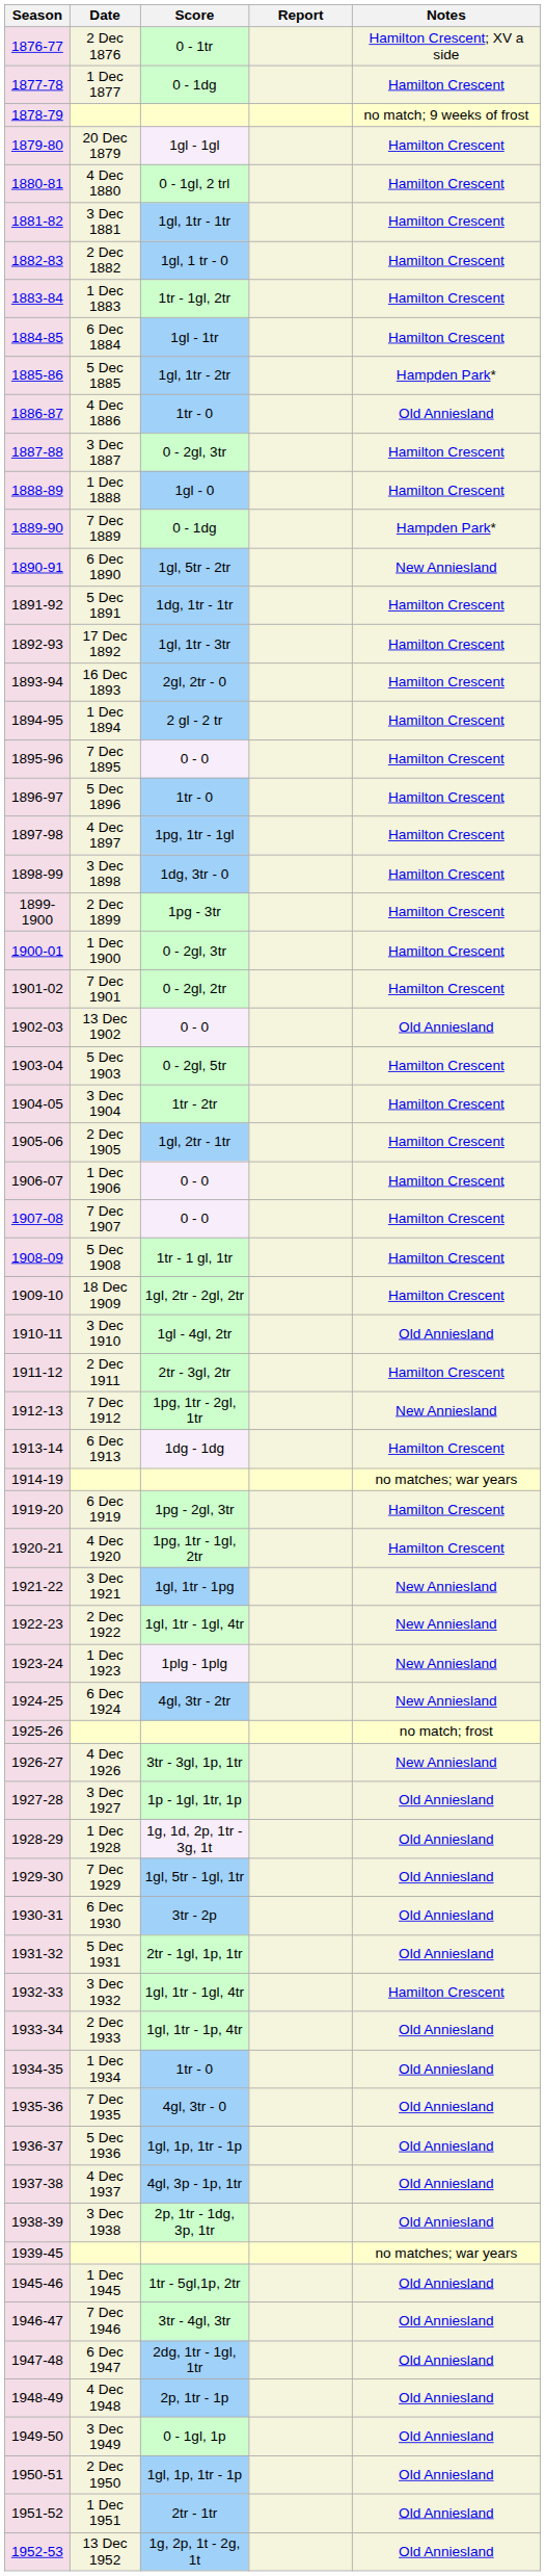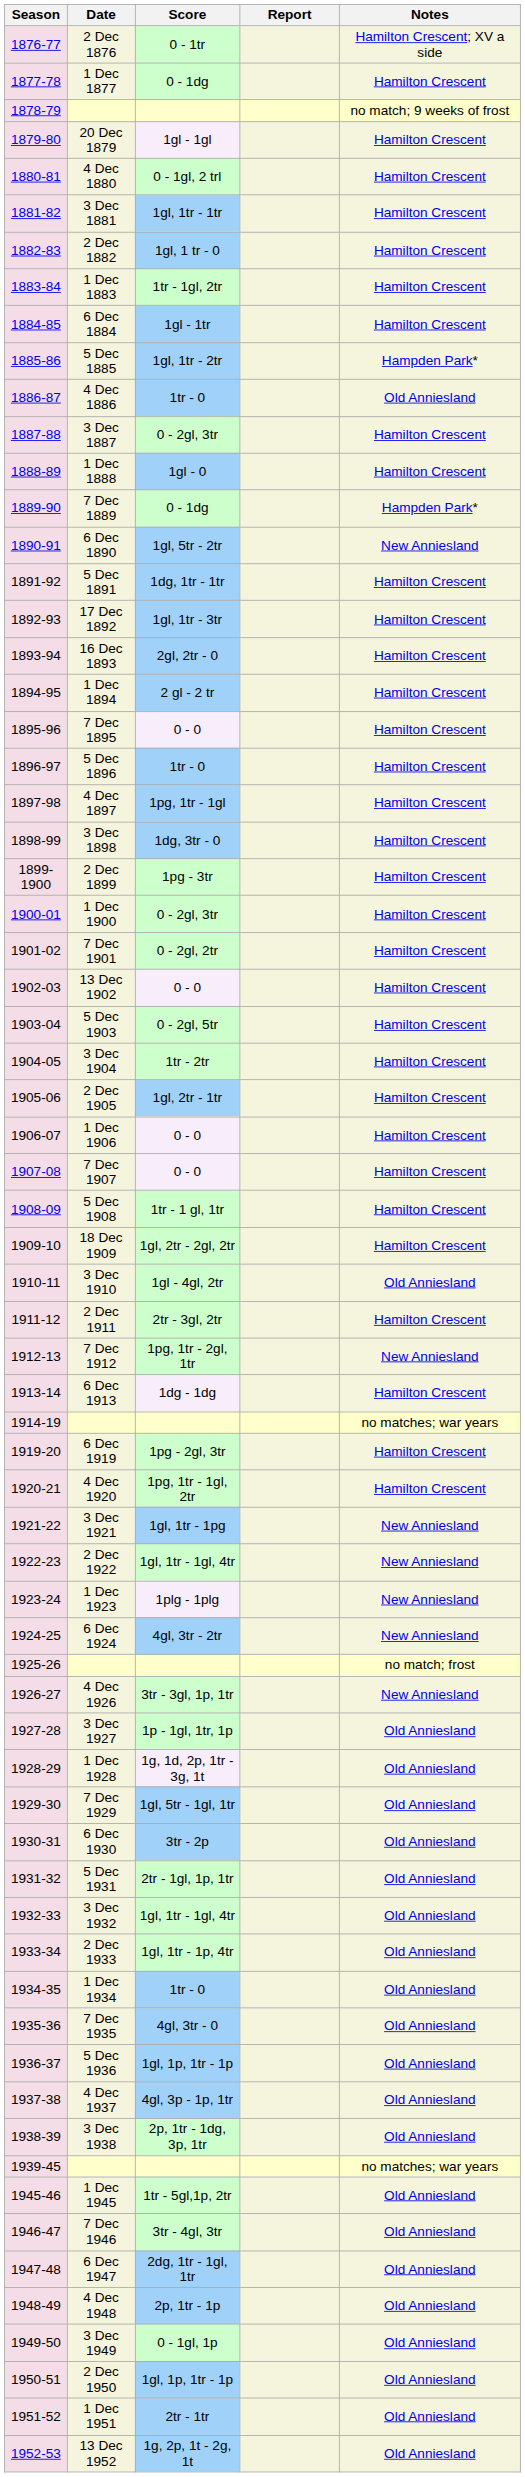 <table class="wikitable" style="text-align: center;">
 <tr>
 <th width="70">Season</th>
 <th width="85">Date</th>
 <th style="width:140px;">Score</th>
 <th style="width:130px;">Report</th>
 <th style="width:250px;">Notes</th>
 </tr>
 <tr style="background:#f5f4dc;">
 <td style="background: #F4DDE7;"><a href='#'>1876-77</a></td>
 <td>2 Dec 1876</td>
 <td style="text-align:center; background:#cfc;">0 - 1tr</td>
 <td></td>
 <td><a href='#'>Hamilton Crescent</a>; XV a side</td>
 </tr>
 <tr style="background:#f5f4dc;">
 <td style="background: #F4DDE7;"><a href='#'>1877-78</a></td>
 <td>1 Dec 1877</td>
 <td style="text-align:center; background:#cfc;">0 - 1dg</td>
 <td></td>
 <td><a href='#'>Hamilton Crescent</a></td>
 </tr>
 <tr style="background:#ffc;">
 <td style="background: #F4DDE7;"><a href='#'>1878-79</a></td>
 <td></td>
 <td></td>
 <td></td>
 <td>no match; 9 weeks of frost</td>
 </tr>
 <tr style="background:#f5f4dc;">
 <td style="background: #F4DDE7;"><a href='#'>1879-80</a></td>
 <td>20 Dec 1879</td>
 <td style="text-align:center; background:#f8edfa;">1gl - 1gl</td>
 <td></td>
 <td><a href='#'>Hamilton Crescent</a></td>
 </tr>
 <tr style="background:#f5f4dc;">
 <td style="background: #F4DDE7;"><a href='#'>1880-81</a></td>
 <td>4 Dec 1880</td>
 <td style="text-align:center; background:#cfc;">0 - 1gl, 2 trl</td>
 <td></td>
 <td><a href='#'>Hamilton Crescent</a></td>
 </tr>
 <tr style="background:#f5f4dc;">
 <td style="background: #F4DDE7;"><a href='#'>1881-82</a></td>
 <td>3 Dec 1881</td>
 <td style="text-align:center; background:#A0D1F9;">1gl, 1tr - 1tr</td>
 <td></td>
 <td><a href='#'>Hamilton Crescent</a></td>
 </tr>
 <tr style="background:#f5f4dc;">
 <td style="background: #F4DDE7;"><a href='#'>1882-83</a></td>
 <td>2 Dec 1882</td>
 <td style="text-align:center; background:#A0D1F9;">1gl, 1 tr - 0</td>
 <td></td>
 <td><a href='#'>Hamilton Crescent</a></td>
 </tr>
 <tr style="background:#f5f4dc;">
 <td style="background: #F4DDE7;"><a href='#'>1883-84</a></td>
 <td>1 Dec 1883</td>
 <td style="text-align:center; background:#cfc;">1tr - 1gl, 2tr</td>
 <td></td>
 <td><a href='#'>Hamilton Crescent</a></td>
 </tr>
 <tr style="background:#f5f4dc;">
 <td style="background: #F4DDE7;"><a href='#'>1884-85</a></td>
 <td>6 Dec 1884</td>
 <td style="text-align:center; background:#A0D1F9;">1gl - 1tr</td>
 <td></td>
 <td><a href='#'>Hamilton Crescent</a></td>
 </tr>
 <tr style="background:#f5f4dc;">
 <td style="background: #F4DDE7;"><a href='#'>1885-86</a></td>
 <td>5 Dec 1885</td>
 <td style="text-align:center; background:#A0D1F9;">1gl, 1tr - 2tr</td>
 <td></td>
 <td><a href='#'>Hampden Park</a>*</td>
 </tr>
 <tr style="background:#f5f4dc;">
 <td style="background: #F4DDE7;"><a href='#'>1886-87</a></td>
 <td>4 Dec 1886</td>
 <td style="text-align:center; background:#A0D1F9;">1tr - 0</td>
 <td></td>
 <td><a href='#'>Old Anniesland</a></td>
 </tr>
 <tr style="background:#f5f4dc;">
 <td style="background: #F4DDE7;"><a href='#'>1887-88</a></td>
 <td>3 Dec 1887</td>
 <td style="text-align:center; background:#cfc;">0 - 2gl, 3tr</td>
 <td></td>
 <td><a href='#'>Hamilton Crescent</a></td>
 </tr>
 <tr style="background:#f5f4dc;">
 <td style="background: #F4DDE7;"><a href='#'>1888-89</a></td>
 <td>1 Dec 1888</td>
 <td style="text-align:center; background:#A0D1F9;">1gl - 0</td>
 <td></td>
 <td><a href='#'>Hamilton Crescent</a></td>
 </tr>
 <tr style="background:#f5f4dc;">
 <td style="background: #F4DDE7;"><a href='#'>1889-90</a></td>
 <td>7 Dec 1889</td>
 <td style="text-align:center; background:#cfc;">0 - 1dg</td>
 <td></td>
 <td><a href='#'>Hampden Park</a>*</td>
 </tr>
 <tr style="background:#f5f4dc;">
 <td style="background: #F4DDE7;"><a href='#'>1890-91</a></td>
 <td>6 Dec 1890</td>
 <td style="text-align:center; background:#A0D1F9;">1gl, 5tr - 2tr</td>
 <td></td>
 <td><a href='#'>New Anniesland</a></td>
 </tr>
 <tr style="background:#f5f4dc;">
 <td style="background: #F4DDE7;">1891-92</td>
 <td>5 Dec 1891</td>
 <td style="text-align:center; background:#A0D1F9;">1dg, 1tr - 1tr</td>
 <td></td>
 <td><a href='#'>Hamilton Crescent</a></td>
 </tr>
 <tr style="background:#f5f4dc;">
 <td style="background: #F4DDE7;">1892-93</td>
 <td>17 Dec 1892</td>
 <td style="text-align:center; background:#A0D1F9;">1gl, 1tr - 3tr</td>
 <td></td>
 <td><a href='#'>Hamilton Crescent</a></td>
 </tr>
 <tr style="background:#f5f4dc;">
 <td style="background: #F4DDE7;">1893-94</td>
 <td>16 Dec 1893</td>
 <td style="text-align:center; background:#A0D1F9;">2gl, 2tr - 0</td>
 <td></td>
 <td><a href='#'>Hamilton Crescent</a></td>
 </tr>
 <tr style="background:#f5f4dc;">
 <td style="background: #F4DDE7;">1894-95</td>
 <td>1 Dec 1894</td>
 <td style="text-align:center; background:#A0D1F9;">2 gl - 2 tr</td>
 <td></td>
 <td><a href='#'>Hamilton Crescent</a></td>
 </tr>
 <tr style="background:#f5f4dc;">
 <td style="background: #F4DDE7;">1895-96</td>
 <td>7 Dec 1895</td>
 <td style="text-align:center; background:#f8edfa;">0 - 0</td>
 <td></td>
 <td><a href='#'>Hamilton Crescent</a></td>
 </tr>
 <tr style="background:#f5f4dc;">
 <td style="background: #F4DDE7;">1896-97</td>
 <td>5 Dec 1896</td>
 <td style="text-align:center; background:#A0D1F9;">1tr - 0</td>
 <td></td>
 <td><a href='#'>Hamilton Crescent</a></td>
 </tr>
 <tr style="background:#f5f4dc;">
 <td style="background: #F4DDE7;">1897-98</td>
 <td>4 Dec 1897</td>
 <td style="text-align:center; background:#A0D1F9;">1pg, 1tr - 1gl</td>
 <td></td>
 <td><a href='#'>Hamilton Crescent</a></td>
 </tr>
 <tr style="background:#f5f4dc;">
 <td style="background: #F4DDE7;">1898-99</td>
 <td>3 Dec 1898</td>
 <td style="text-align:center; background:#A0D1F9;">1dg, 3tr - 0</td>
 <td></td>
 <td><a href='#'>Hamilton Crescent</a></td>
 </tr>
 <tr style="background:#f5f4dc;">
 <td style="background: #F4DDE7;">1899-1900</td>
 <td>2 Dec 1899</td>
 <td style="text-align:center; background:#cfc;">1pg - 3tr</td>
 <td></td>
 <td><a href='#'>Hamilton Crescent</a></td>
 </tr>
 <tr style="background:#f5f4dc;">
 <td style="background: #F4DDE7;"><a href='#'>1900-01</a></td>
 <td>1 Dec 1900</td>
 <td style="text-align:center; background:#cfc;">0 - 2gl, 3tr</td>
 <td></td>
 <td><a href='#'>Hamilton Crescent</a></td>
 </tr>
 <tr style="background:#f5f4dc;">
 <td style="background: #F4DDE7;">1901-02</td>
 <td>7 Dec 1901</td>
 <td style="text-align:center; background:#cfc;">0 - 2gl, 2tr</td>
 <td></td>
 <td><a href='#'>Hamilton Crescent</a></td>
 </tr>
 <tr style="background:#f5f4dc;">
 <td style="background: #F4DDE7;">1902-03</td>
 <td>13 Dec 1902</td>
 <td style="text-align:center; background:#f8edfa;">0 - 0</td>
 <td></td>
-<td><a href='#'>Old Anniesland</a></td>
+<td><a href='#'>Hamilton Crescent</a></td>
 </tr>
 <tr style="background:#f5f4dc;">
 <td style="background: #F4DDE7;">1903-04</td>
 <td>5 Dec 1903</td>
 <td style="text-align:center; background:#cfc;">0 - 2gl, 5tr</td>
 <td></td>
 <td><a href='#'>Hamilton Crescent</a></td>
 </tr>
 <tr style="background:#f5f4dc;">
 <td style="background: #F4DDE7;">1904-05</td>
 <td>3 Dec 1904</td>
 <td style="text-align:center; background:#cfc;">1tr - 2tr</td>
 <td></td>
 <td><a href='#'>Hamilton Crescent</a></td>
 </tr>
 <tr style="background:#f5f4dc;">
 <td style="background: #F4DDE7;">1905-06</td>
 <td>2 Dec 1905</td>
 <td style="text-align:center; background:#A0D1F9;">1gl, 2tr - 1tr</td>
 <td></td>
 <td><a href='#'>Hamilton Crescent</a></td>
 </tr>
 <tr style="background:#f5f4dc;">
 <td style="background: #F4DDE7;">1906-07</td>
 <td>1 Dec 1906</td>
 <td style="text-align:center; background:#f8edfa;">0 - 0</td>
 <td></td>
 <td><a href='#'>Hamilton Crescent</a></td>
 </tr>
 <tr style="background:#f5f4dc;">
 <td style="background: #F4DDE7;"><a href='#'>1907-08</a></td>
 <td>7 Dec 1907</td>
 <td style="text-align:center; background:#f8edfa;">0 - 0</td>
 <td></td>
 <td><a href='#'>Hamilton Crescent</a></td>
 </tr>
 <tr style="background:#f5f4dc;">
 <td style="background: #F4DDE7;"><a href='#'>1908-09</a></td>
 <td>5 Dec 1908</td>
 <td style="text-align:center; background:#cfc;">1tr - 1 gl, 1tr</td>
 <td></td>
 <td><a href='#'>Hamilton Crescent</a></td>
 </tr>
 <tr style="background:#f5f4dc;">
 <td style="background: #F4DDE7;">1909-10</td>
 <td>18 Dec 1909</td>
 <td style="text-align:center; background:#cfc;">1gl, 2tr - 2gl, 2tr</td>
 <td></td>
 <td><a href='#'>Hamilton Crescent</a></td>
 </tr>
 <tr style="background:#f5f4dc;">
 <td style="background: #F4DDE7;">1910-11</td>
 <td>3 Dec 1910</td>
 <td style="text-align:center; background:#cfc;">1gl - 4gl, 2tr</td>
 <td></td>
 <td><a href='#'>Old Anniesland</a></td>
 </tr>
 <tr style="background:#f5f4dc;">
 <td style="background: #F4DDE7;">1911-12</td>
 <td>2 Dec 1911</td>
 <td style="text-align:center; background:#cfc;">2tr - 3gl, 2tr</td>
 <td></td>
 <td><a href='#'>Hamilton Crescent</a></td>
 </tr>
 <tr style="background:#f5f4dc;">
 <td style="background: #F4DDE7;">1912-13</td>
 <td>7 Dec 1912</td>
 <td style="text-align:center; background:#cfc;">1pg, 1tr - 2gl, 1tr</td>
 <td></td>
 <td><a href='#'>New Anniesland</a></td>
 </tr>
 <tr style="background:#f5f4dc;">
 <td style="background: #F4DDE7;">1913-14</td>
 <td>6 Dec 1913</td>
 <td style="text-align:center; background:#f8edfa;">1dg - 1dg</td>
 <td></td>
 <td><a href='#'>Hamilton Crescent</a></td>
 </tr>
 <tr style="background:#ffc;">
 <td style="background: #F4DDE7;">1914-19</td>
 <td></td>
 <td></td>
 <td></td>
 <td>no matches; war years</td>
 </tr>
 <tr style="background:#f5f4dc;">
 <td style="background: #F4DDE7;">1919-20</td>
 <td>6 Dec 1919</td>
 <td style="text-align:center; background:#cfc;">1pg - 2gl, 3tr</td>
 <td></td>
 <td><a href='#'>Hamilton Crescent</a></td>
 </tr>
 <tr style="background:#f5f4dc;">
 <td style="background: #F4DDE7;">1920-21</td>
 <td>4 Dec 1920</td>
 <td style="text-align:center; background:#cfc;">1pg, 1tr - 1gl, 2tr</td>
 <td></td>
 <td><a href='#'>Hamilton Crescent</a></td>
 </tr>
 <tr style="background:#f5f4dc;">
 <td style="background: #F4DDE7;">1921-22</td>
 <td>3 Dec 1921</td>
 <td style="text-align:center; background:#A0D1F9;">1gl, 1tr - 1pg</td>
 <td></td>
 <td><a href='#'>New Anniesland</a></td>
 </tr>
 <tr style="background:#f5f4dc;">
 <td style="background: #F4DDE7;">1922-23</td>
 <td>2 Dec 1922</td>
 <td style="text-align:center; background:#cfc;">1gl, 1tr - 1gl, 4tr</td>
 <td></td>
 <td><a href='#'>New Anniesland</a></td>
 </tr>
 <tr style="background:#f5f4dc;">
 <td style="background: #F4DDE7;">1923-24</td>
 <td>1 Dec 1923</td>
 <td style="text-align:center; background:#f8edfa;">1plg - 1plg</td>
 <td></td>
 <td><a href='#'>New Anniesland</a></td>
 </tr>
 <tr style="background:#f5f4dc;">
 <td style="background: #F4DDE7;">1924-25</td>
 <td>6 Dec 1924</td>
 <td style="text-align:center; background:#A0D1F9;">4gl, 3tr - 2tr</td>
 <td></td>
 <td><a href='#'>New Anniesland</a></td>
 </tr>
 <tr style="background:#ffc;">
 <td style="background: #F4DDE7;">1925-26</td>
 <td></td>
 <td></td>
 <td> </td>
 <td>no match; frost</td>
 </tr>
 <tr style="background:#f5f4dc;">
 <td style="background: #F4DDE7;">1926-27</td>
 <td>4 Dec 1926</td>
 <td style="text-align:center; background:#cfc;">3tr - 3gl, 1p, 1tr</td>
 <td></td>
 <td><a href='#'>New Anniesland</a></td>
 </tr>
 <tr style="background:#f5f4dc;">
 <td style="background: #F4DDE7;">1927-28</td>
 <td>3 Dec 1927</td>
 <td style="text-align:center; background:#cfc;">1p - 1gl, 1tr, 1p</td>
 <td></td>
 <td><a href='#'>Old Anniesland</a></td>
 </tr>
 <tr style="background:#f5f4dc;">
 <td style="background: #F4DDE7;">1928-29</td>
 <td>1 Dec 1928</td>
 <td style="text-align:center; background:#f8edfa;">1g, 1d, 2p, 1tr - 3g, 1t</td>
 <td></td>
 <td><a href='#'>Old Anniesland</a></td>
 </tr>
 <tr style="background:#f5f4dc;">
 <td style="background: #F4DDE7;">1929-30</td>
 <td>7 Dec 1929</td>
 <td style="text-align:center; background:#A0D1F9;">1gl, 5tr - 1gl, 1tr</td>
 <td></td>
 <td><a href='#'>Old Anniesland</a></td>
 </tr>
 <tr style="background:#f5f4dc;">
 <td style="background: #F4DDE7;">1930-31</td>
 <td>6 Dec 1930</td>
 <td style="text-align:center; background:#A0D1F9;">3tr - 2p</td>
 <td></td>
 <td><a href='#'>Old Anniesland</a></td>
 </tr>
 <tr style="background:#f5f4dc;">
 <td style="background: #F4DDE7;">1931-32</td>
 <td>5 Dec 1931</td>
 <td style="text-align:center; background:#cfc;">2tr - 1gl, 1p, 1tr</td>
 <td></td>
 <td><a href='#'>Old Anniesland</a></td>
 </tr>
 <tr style="background:#f5f4dc;">
 <td style="background: #F4DDE7;">1932-33</td>
 <td>3 Dec 1932</td>
 <td style="text-align:center; background:#cfc;">1gl, 1tr - 1gl, 4tr</td>
 <td></td>
-<td><a href='#'>Hamilton Crescent</a></td>
+<td><a href='#'>Old Anniesland</a></td>
 </tr>
 <tr style="background:#f5f4dc;">
 <td style="background: #F4DDE7;">1933-34</td>
 <td>2 Dec 1933</td>
 <td style="text-align:center; background:#cfc;">1gl, 1tr - 1p, 4tr</td>
 <td></td>
 <td><a href='#'>Old Anniesland</a></td>
 </tr>
 <tr style="background:#f5f4dc;">
 <td style="background: #F4DDE7;">1934-35</td>
 <td>1 Dec 1934</td>
 <td style="text-align:center; background:#A0D1F9;">1tr - 0</td>
 <td></td>
 <td><a href='#'>Old Anniesland</a></td>
 </tr>
 <tr style="background:#f5f4dc;">
 <td style="background: #F4DDE7;">1935-36</td>
 <td>7 Dec 1935</td>
 <td style="text-align:center; background:#A0D1F9;">4gl, 3tr - 0</td>
 <td></td>
 <td><a href='#'>Old Anniesland</a></td>
 </tr>
 <tr style="background:#f5f4dc;">
 <td style="background: #F4DDE7;">1936-37</td>
 <td>5 Dec 1936</td>
 <td style="text-align:center; background:#A0D1F9;">1gl, 1p, 1tr - 1p</td>
 <td></td>
 <td><a href='#'>Old Anniesland</a></td>
 </tr>
 <tr style="background:#f5f4dc;">
 <td style="background: #F4DDE7;">1937-38</td>
 <td>4 Dec 1937</td>
 <td style="text-align:center; background:#A0D1F9;">4gl, 3p - 1p, 1tr</td>
 <td></td>
 <td><a href='#'>Old Anniesland</a></td>
 </tr>
 <tr style="background:#f5f4dc;">
 <td style="background: #F4DDE7;">1938-39</td>
 <td>3 Dec 1938</td>
 <td style="text-align:center; background:#cfc;">2p, 1tr - 1dg, 3p, 1tr</td>
 <td></td>
 <td><a href='#'>Old Anniesland</a></td>
 </tr>
 <tr style="background:#ffc;">
 <td style="background: #F4DDE7;">1939-45</td>
 <td></td>
 <td></td>
 <td></td>
 <td>no matches; war years</td>
 </tr>
 <tr style="background:#f5f4dc;">
 <td style="background: #F4DDE7;">1945-46</td>
 <td>1 Dec 1945</td>
 <td style="text-align:center; background:#cfc;">1tr - 5gl,1p, 2tr</td>
 <td></td>
 <td><a href='#'>Old Anniesland</a></td>
 </tr>
 <tr style="background:#f5f4dc;">
 <td style="background: #F4DDE7;">1946-47</td>
 <td>7 Dec 1946</td>
 <td style="text-align:center; background:#cfc;">3tr - 4gl, 3tr</td>
 <td></td>
 <td><a href='#'>Old Anniesland</a></td>
 </tr>
 <tr style="background:#f5f4dc;">
 <td style="background: #F4DDE7;">1947-48</td>
 <td>6 Dec 1947</td>
 <td style="text-align:center; background:#A0D1F9;">2dg, 1tr - 1gl, 1tr</td>
 <td></td>
 <td><a href='#'>Old Anniesland</a></td>
 </tr>
 <tr style="background:#f5f4dc;">
 <td style="background: #F4DDE7;">1948-49</td>
 <td>4 Dec 1948</td>
 <td style="text-align:center; background:#A0D1F9;">2p, 1tr - 1p</td>
 <td></td>
 <td><a href='#'>Old Anniesland</a></td>
 </tr>
 <tr style="background:#f5f4dc;">
 <td style="background: #F4DDE7;">1949-50</td>
 <td>3 Dec 1949</td>
 <td style="text-align:center; background:#cfc;">0 - 1gl, 1p</td>
 <td></td>
 <td><a href='#'>Old Anniesland</a></td>
 </tr>
 <tr style="background:#f5f4dc;">
 <td style="background: #F4DDE7;">1950-51</td>
 <td>2 Dec 1950</td>
 <td style="text-align:center; background:#A0D1F9;">1gl, 1p, 1tr - 1p</td>
 <td></td>
 <td><a href='#'>Old Anniesland</a></td>
 </tr>
 <tr style="background:#f5f4dc;">
 <td style="background: #F4DDE7;">1951-52</td>
 <td>1 Dec 1951</td>
 <td style="text-align:center; background:#A0D1F9;">2tr - 1tr</td>
 <td></td>
 <td><a href='#'>Old Anniesland</a></td>
 </tr>
 <tr style="background:#f5f4dc;">
 <td style="background: #F4DDE7;"><a href='#'>1952-53</a></td>
 <td>13 Dec 1952</td>
 <td style="text-align:center; background:#A0D1F9;">1g, 2p, 1t - 2g, 1t</td>
 <td></td>
 <td><a href='#'>Old Anniesland</a></td>
 </tr>
 </table>
